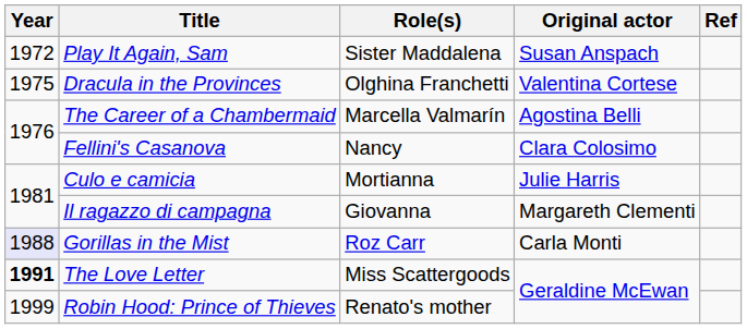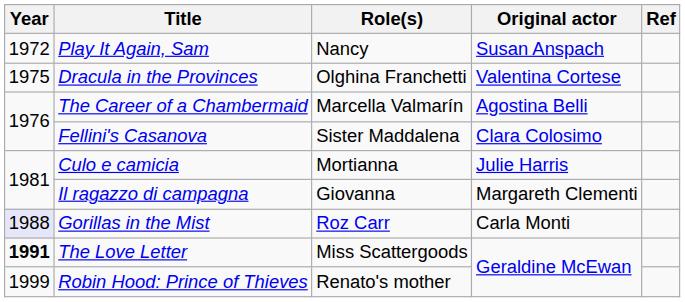 <table class="wikitable plainrowheaders sortable">
 <tr>
 <th scope="col">Year</th>
 <th scope="col">Title</th>
 <th scope="col">Role(s)</th>
 <th scope="col">Original actor</th>
 <th scope="col" class="unsortable">Ref</th>
 </tr>
 <tr>
 <td>1972</td>
 <td><em><a href='#'>Play It Again, Sam</a></em></td>
-<td>Sister Maddalena</td>
+<td>Nancy</td>
 <td><a href='#'>Susan Anspach</a></td>
 <td></td>
 </tr>
 <tr>
 <td>1975</td>
 <td><em><a href='#'>Dracula in the Provinces</a></em></td>
 <td>Olghina Franchetti</td>
 <td><a href='#'>Valentina Cortese</a></td>
 <td></td>
 </tr>
 <tr>
 <td rowspan=2>1976</td>
 <td><em><a href='#'>The Career of a Chambermaid</a></em></td>
 <td>Marcella Valmarín</td>
 <td><a href='#'>Agostina Belli</a></td>
 <td></td>
 </tr>
 <tr>
 <td><em><a href='#'>Fellini's Casanova</a></em></td>
-<td>Nancy</td>
+<td>Sister Maddalena</td>
 <td><a href='#'>Clara Colosimo</a></td>
 <td></td>
 </tr>
 <tr>
 <td rowspan=2>1981</td>
 <td><em><a href='#'>Culo e camicia</a></em></td>
 <td>Mortianna</td>
 <td><a href='#'>Julie Harris</a></td>
 <td></td>
 </tr>
 <tr>
 <td><em><a href='#'>Il ragazzo di campagna</a></em></td>
 <td>Giovanna</td>
 <td>Margareth Clementi</td>
 <td></td>
 </tr>
 <tr>
 <td style="background: lavender;">1988</td>
 <td><em><a href='#'>Gorillas in the Mist</a></em></td>
 <td><a href='#'>Roz Carr</a></td>
 <td>Carla Monti</td>
 <td></td>
 </tr>
 <tr>
 <td><strong>1991</strong></td>
 <td><em><a href='#'>The Love Letter</a></em></td>
 <td>Miss Scattergoods</td>
 <td rowspan=2><a href='#'>Geraldine McEwan</a></td>
 <td></td>
 </tr>
 <tr>
 <td>1999</td>
 <td><em><a href='#'>Robin Hood: Prince of Thieves</a></em></td>
 <td>Renato's mother</td>
 <td></td>
 </tr>
 </table>
